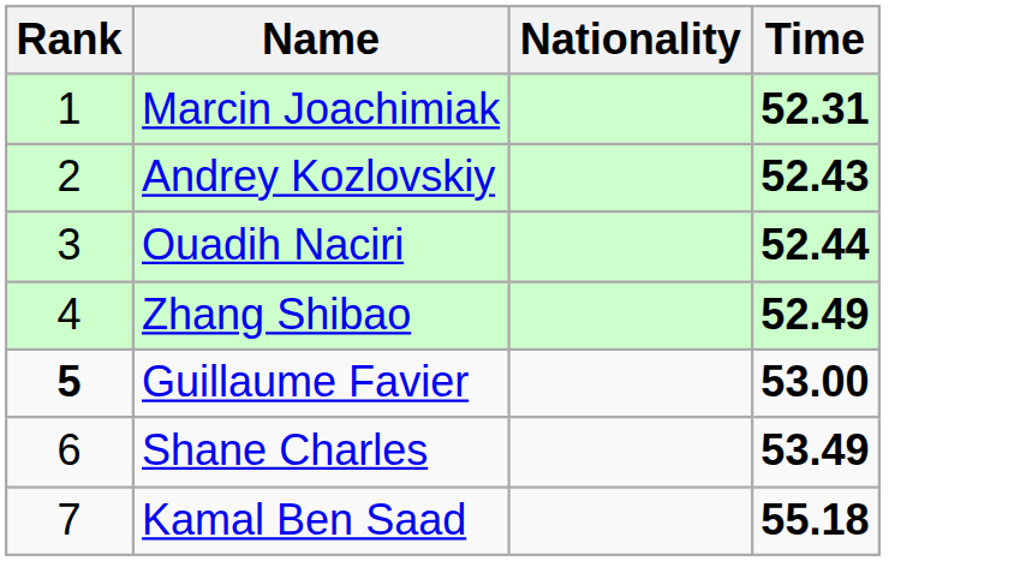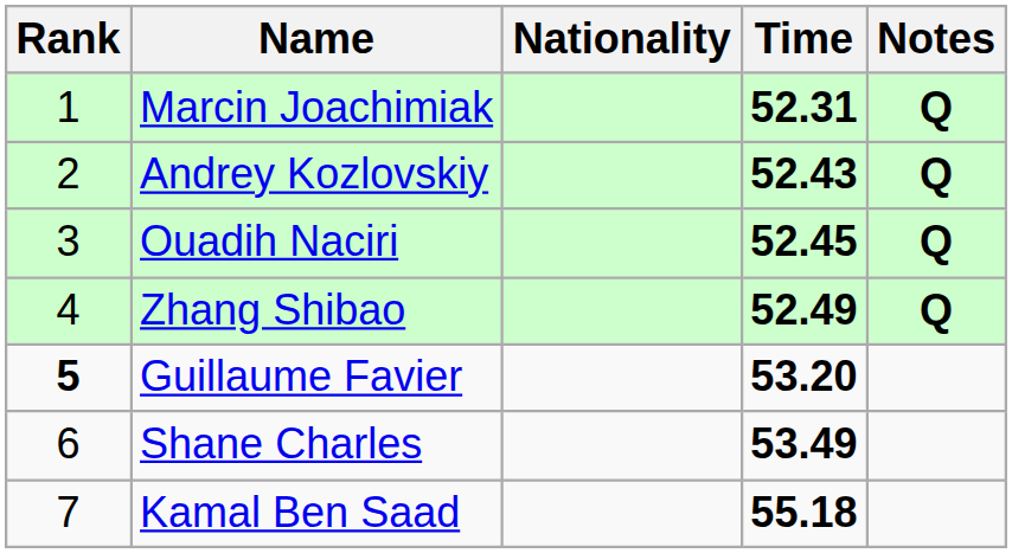 <table class="wikitable sortable" style="text-align:center">
 <tr>
 <th>Rank</th>
 <th>Name</th>
 <th>Nationality</th>
 <th>Time</th>
+<th>Notes</th>
 </tr>
 <tr bgcolor=ccffcc>
 <td>1</td>
 <td align=left><a href='#'>Marcin Joachimiak</a></td>
 <td align=left></td>
 <td><strong>52.31</strong></td>
+<td><strong>Q</strong></td>
 </tr>
 <tr bgcolor=ccffcc>
 <td>2</td>
 <td align=left><a href='#'>Andrey Kozlovskiy</a></td>
 <td align=left></td>
 <td><strong>52.43</strong></td>
+<td><strong>Q</strong></td>
 </tr>
 <tr bgcolor=ccffcc>
 <td>3</td>
 <td align=left><a href='#'>Ouadih Naciri</a></td>
 <td align=left></td>
-<td><strong>52.44</strong></td>
+<td><strong>52.45</strong></td>
+<td><strong>Q</strong></td>
 </tr>
 <tr bgcolor=ccffcc>
 <td>4</td>
 <td align=left><a href='#'>Zhang Shibao</a></td>
 <td align=left></td>
 <td><strong>52.49</strong></td>
+<td><strong>Q</strong></td>
 </tr>
 <tr>
 <td><strong>5</strong></td>
 <td align=left><a href='#'>Guillaume Favier</a></td>
 <td align=left></td>
-<td><strong>53.00</strong></td>
+<td><strong>53.20</strong></td>
+<td></td>
 </tr>
 <tr>
 <td>6</td>
 <td align=left><a href='#'>Shane Charles</a></td>
 <td align=left></td>
 <td><strong>53.49</strong></td>
+<td></td>
 </tr>
 <tr>
 <td>7</td>
 <td align=left><a href='#'>Kamal Ben Saad</a></td>
 <td align=left></td>
 <td><strong>55.18</strong></td>
+<td></td>
 </tr>
 </table>
